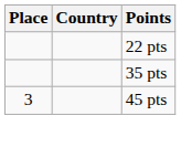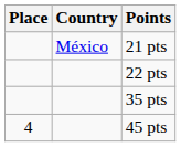 <table class=wikitable>
 <tr>
 <th>Place</th>
 <th>Country</th>
 <th>Points</th>
+</tr>
+<tr>
+<td align=center></td>
+<td> <a href='#'>México</a></td>
+<td>21 pts</td>
 </tr>
 <tr>
 <td align=center></td>
 <td></td>
 <td>22 pts</td>
 </tr>
 <tr>
 <td align=center></td>
 <td></td>
 <td>35 pts</td>
 </tr>
 <tr>
-<td align=center>3</td>
+<td align=center>4</td>
 <td></td>
 <td>45 pts</td>
 </tr>
 </table>
